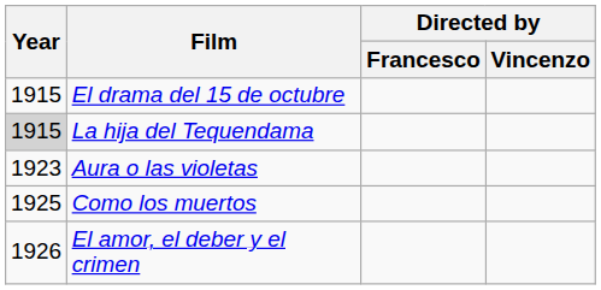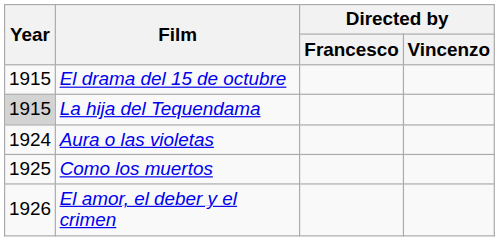 <table class="wikitable">
 <tr>
 <th rowspan="2" style="width:33px;">Year</th>
 <th rowspan="2" style="width:200px;">Film</th>
 <th colspan="4">Directed by</th>
 </tr>
 <tr>
 <th width=65>Francesco</th>
 <th width=65>Vincenzo</th>
 </tr>
 <tr style="text-align:center;">
 <td>1915</td>
 <td style="text-align:left;"><em><a href='#'>El drama del 15 de octubre</a></em></td>
 <td></td>
 <td></td>
 </tr>
 <tr style="text-align:center;">
 <td style="background: lightgrey;">1915</td>
 <td style="text-align:left;"><em><a href='#'>La hija del Tequendama</a></em></td>
 <td></td>
 <td></td>
 </tr>
 <tr style="text-align:center;">
-<td>1923</td>
+<td>1924</td>
 <td style="text-align:left;"><em><a href='#'>Aura o las violetas</a></em></td>
 <td></td>
 <td></td>
 </tr>
 <tr style="text-align:center;">
 <td>1925</td>
 <td style="text-align:left;"><em><a href='#'>Como los muertos</a></em></td>
 <td></td>
 <td></td>
 </tr>
 <tr style="text-align:center;">
 <td>1926</td>
 <td style="text-align:left;"><em><a href='#'>El amor, el deber y el crimen</a></em></td>
 <td></td>
 <td></td>
 </tr>
 </table>
